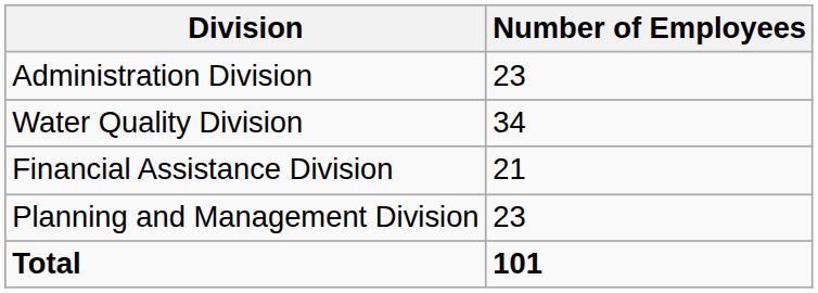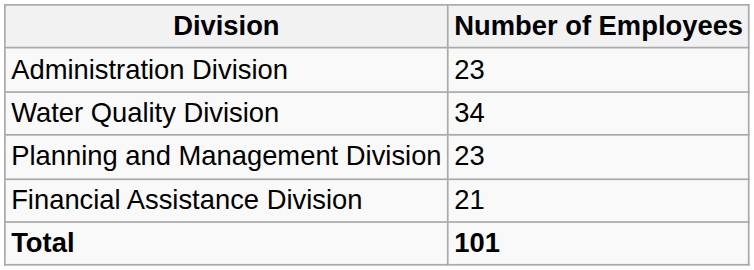 <table border="1" cellspacing="0" cellpadding="5" style="border-collapse:collapse;" class="wikitable">
 <tr>
 <th>Division</th>
 <th>Number of Employees</th>
 </tr>
 <tr>
 <td>Administration Division</td>
 <td>23</td>
 </tr>
 <tr>
 <td>Water Quality Division</td>
 <td>34</td>
 </tr>
 <tr>
+<td>Planning and Management Division</td>
+<td>23</td>
+</tr>
+<tr>
 <td>Financial Assistance Division</td>
 <td>21</td>
-</tr>
-<tr>
-<td>Planning and Management Division</td>
-<td>23</td>
 </tr>
 <tr>
 <td><strong>Total</strong></td>
 <td><strong>101</strong></td>
 </tr>
 </table>
